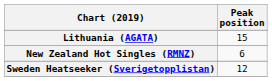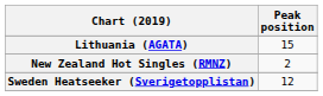 <table class="wikitable sortable plainrowheaders" style="text-align:center">
 <tr>
 <th scope="col">Chart (2019)</th>
 <th scope="col">Peak<br>position</th>
 </tr>
 <tr>
 </tr>
 <tr>
 </tr>
 <tr>
 </tr>
 <tr>
 </tr>
 <tr>
 </tr>
 <tr>
 </tr>
 <tr>
 </tr>
 <tr>
 </tr>
 <tr>
 </tr>
 <tr>
 <th scope="row">Lithuania (<a href='#'>AGATA</a>)</th>
 <td>15</td>
 </tr>
 <tr>
 </tr>
 <tr>
 <th scope="row">New Zealand Hot Singles (<a href='#'>RMNZ</a>)</th>
-<td>6</td>
+<td>2</td>
 </tr>
 <tr>
 </tr>
 <tr>
 </tr>
 <tr>
 <th scope="row">Sweden Heatseeker (<a href='#'>Sverigetopplistan</a>)</th>
 <td>12</td>
 </tr>
 <tr>
 </tr>
 <tr>
 </tr>
 <tr>
 </tr>
 </table>
